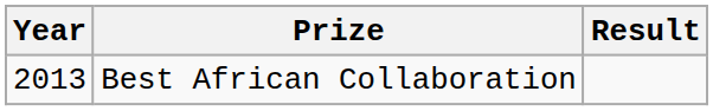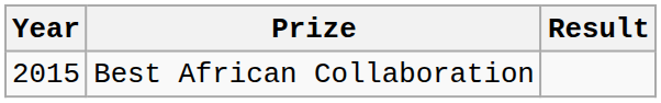 <table class="wikitable">
 <tr>
 <th>Year</th>
 <th>Prize</th>
 <th>Result</th>
 </tr>
 <tr>
-<td>2013</td>
+<td>2015</td>
 <td>Best African Collaboration</td>
 <td></td>
 </tr>
 </table>
